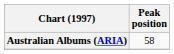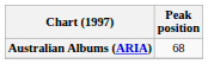 <table class="wikitable sortable plainrowheaders" style="text-align:center">
 <tr>
 <th>Chart (1997)</th>
 <th>Peak<br>position</th>
 </tr>
 <tr>
 <th scope="row">Australian Albums (<a href='#'>ARIA</a>)</th>
-<td>58</td>
+<td>68</td>
 </tr>
 <tr>
 </tr>
 </table>
